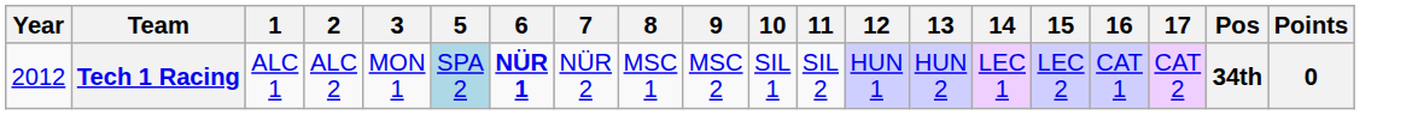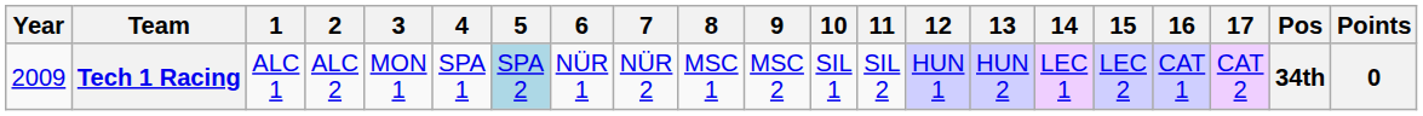 <table class="wikitable" style="text-align:center; font-size:85%">
 <tr>
 <th>Year</th>
 <th>Team</th>
 <th>1</th>
 <th>2</th>
 <th>3</th>
+<th>4</th>
 <th>5</th>
 <th>6</th>
 <th>7</th>
 <th>8</th>
 <th>9</th>
 <th>10</th>
 <th>11</th>
 <th>12</th>
 <th>13</th>
 <th>14</th>
 <th>15</th>
 <th>16</th>
 <th>17</th>
 <th>Pos</th>
 <th>Points</th>
 </tr>
 <tr>
-<td><a href='#'>2012</a></td>
+<td><a href='#'>2009</a></td>
 <th nowrap><a href='#'>Tech 1 Racing</a></th>
 <td><a href='#'>ALC<br>1</a></td>
 <td><a href='#'>ALC<br>2</a></td>
 <td><a href='#'>MON<br>1</a></td>
+<td><a href='#'>SPA<br>1</a></td>
 <td style="background: lightblue;"><a href='#'>SPA<br>2</a></td>
-<td><strong><a href='#'>NÜR<br>1</a></strong></td>
+<td><a href='#'>NÜR<br>1</a></td>
 <td><a href='#'>NÜR<br>2</a></td>
 <td><a href='#'>MSC<br>1</a></td>
 <td><a href='#'>MSC<br>2</a></td>
 <td><a href='#'>SIL<br>1</a></td>
 <td><a href='#'>SIL<br>2</a></td>
 <td style="background:#CFCFFF;"><a href='#'>HUN<br>1</a><br></td>
 <td style="background:#CFCFFF;"><a href='#'>HUN<br>2</a><br></td>
 <td style="background:#EFCFFF;"><a href='#'>LEC<br>1</a><br></td>
 <td style="background:#CFCFFF;"><a href='#'>LEC<br>2</a><br></td>
 <td style="background:#CFCFFF;"><a href='#'>CAT<br>1</a><br></td>
 <td style="background:#EFCFFF;"><a href='#'>CAT<br>2</a><br></td>
 <th>34th</th>
 <th>0</th>
 </tr>
 </table>
